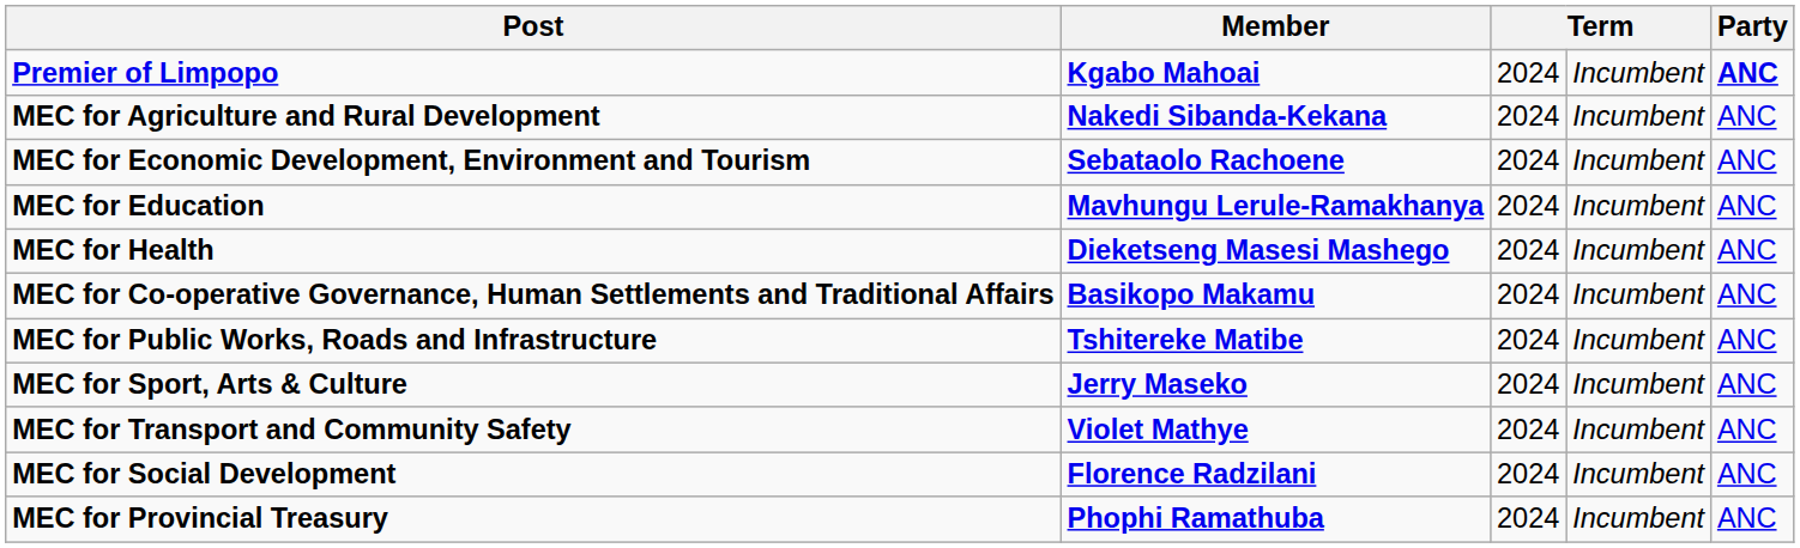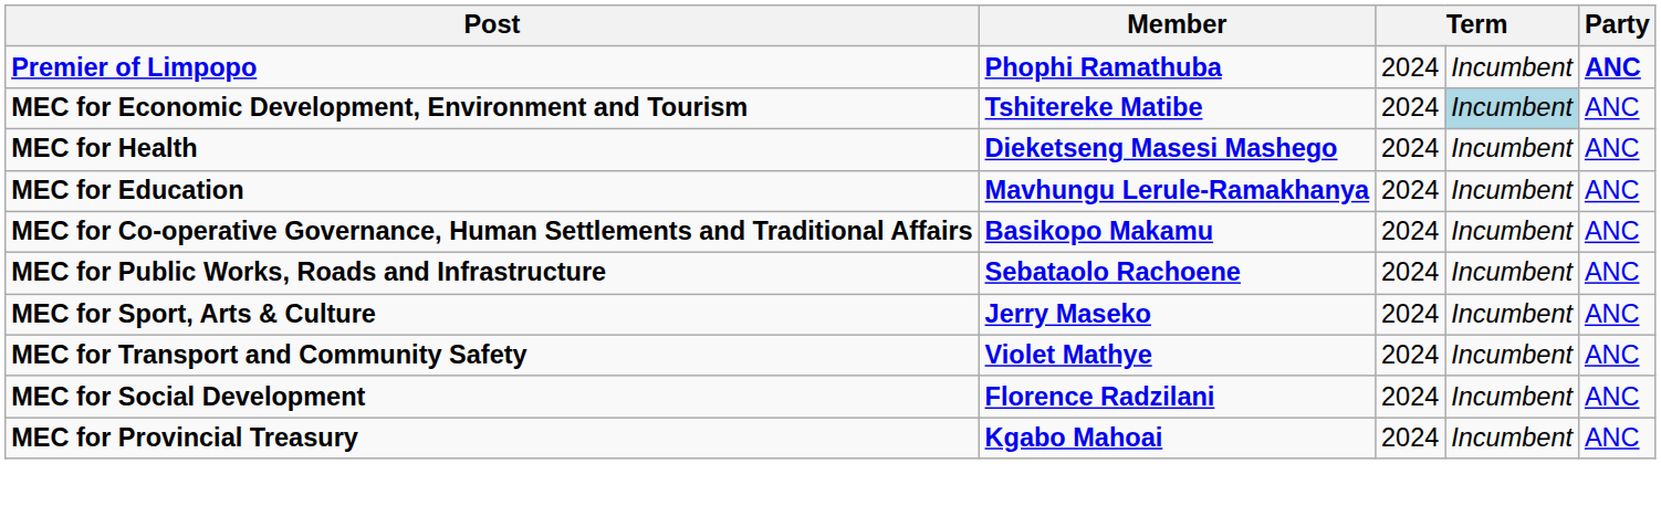 <table class="wikitable">
 <tr>
 <th>Post</th>
 <th>Member</th>
 <th colspan="2">Term</th>
 <th>Party</th>
 </tr>
 <tr>
 <td><strong><a href='#'>Premier of Limpopo</a></strong></td>
-<td><strong><a href='#'>Kgabo Mahoai</a></strong></td>
+<td><strong><a href='#'>Phophi Ramathuba</a></strong></td>
 <td>2024</td>
 <td><em>Incumbent</em></td>
 <td><strong><a href='#'>ANC</a></strong></td>
 </tr>
 <tr>
-<td><strong>MEC for Agriculture and Rural Development</strong></td>
-<td><strong><a href='#'>Nakedi Sibanda-Kekana</a></strong></td>
+<td><strong>MEC for Economic Development, Environment and Tourism</strong></td>
+<td><strong><a href='#'>Tshitereke Matibe</a></strong></td>
 <td>2024</td>
-<td><em>Incumbent</em></td>
+<td style="background: lightblue;"><em>Incumbent</em></td>
 <td><a href='#'>ANC</a></td>
 </tr>
 <tr>
-<td><strong>MEC for Economic Development, Environment and Tourism</strong></td>
-<td><strong><a href='#'>Sebataolo Rachoene</a></strong></td>
+<td><strong>MEC for Health</strong></td>
+<td><strong><a href='#'>Dieketseng Masesi Mashego</a></strong></td>
 <td>2024</td>
 <td><em>Incumbent</em></td>
 <td><a href='#'>ANC</a></td>
 </tr>
 <tr>
 <td><strong>MEC for Education</strong></td>
 <td><strong><a href='#'>Mavhungu Lerule-Ramakhanya</a></strong></td>
-<td>2024</td>
-<td><em>Incumbent</em></td>
-<td><a href='#'>ANC</a></td>
-</tr>
-<tr>
-<td><strong>MEC for Health</strong></td>
-<td><strong><a href='#'>Dieketseng Masesi Mashego</a></strong></td>
 <td>2024</td>
 <td><em>Incumbent</em></td>
 <td><a href='#'>ANC</a></td>
 </tr>
 <tr>
 <td><strong>MEC for Co-operative Governance, Human Settlements and Traditional Affairs</strong></td>
 <td><strong><a href='#'>Basikopo Makamu</a></strong></td>
 <td>2024</td>
 <td><em>Incumbent</em></td>
 <td><a href='#'>ANC</a></td>
 </tr>
 <tr>
 <td><strong>MEC for Public Works, Roads and Infrastructure</strong></td>
-<td><strong><a href='#'>Tshitereke Matibe</a></strong></td>
+<td><strong><a href='#'>Sebataolo Rachoene</a></strong></td>
 <td>2024</td>
 <td><em>Incumbent</em></td>
 <td><a href='#'>ANC</a></td>
 </tr>
 <tr>
 <td><strong>MEC for Sport, Arts & Culture</strong></td>
 <td><strong><a href='#'>Jerry Maseko</a></strong></td>
 <td>2024</td>
 <td><em>Incumbent</em></td>
 <td><a href='#'>ANC</a></td>
 </tr>
 <tr>
 <td><strong>MEC for Transport and Community Safety</strong></td>
 <td><strong><a href='#'>Violet Mathye</a></strong></td>
 <td>2024</td>
 <td><em>Incumbent</em></td>
 <td><a href='#'>ANC</a></td>
 </tr>
 <tr>
 <td><strong>MEC for Social Development</strong></td>
 <td><strong><a href='#'>Florence Radzilani</a></strong></td>
 <td>2024</td>
 <td><em>Incumbent</em></td>
 <td><a href='#'>ANC</a></td>
 </tr>
 <tr>
 <td><strong>MEC for Provincial Treasury</strong></td>
-<td><strong><a href='#'>Phophi Ramathuba</a></strong></td>
+<td><strong><a href='#'>Kgabo Mahoai</a></strong></td>
 <td>2024</td>
 <td><em>Incumbent</em></td>
 <td><a href='#'>ANC</a></td>
 </tr>
 </table>
